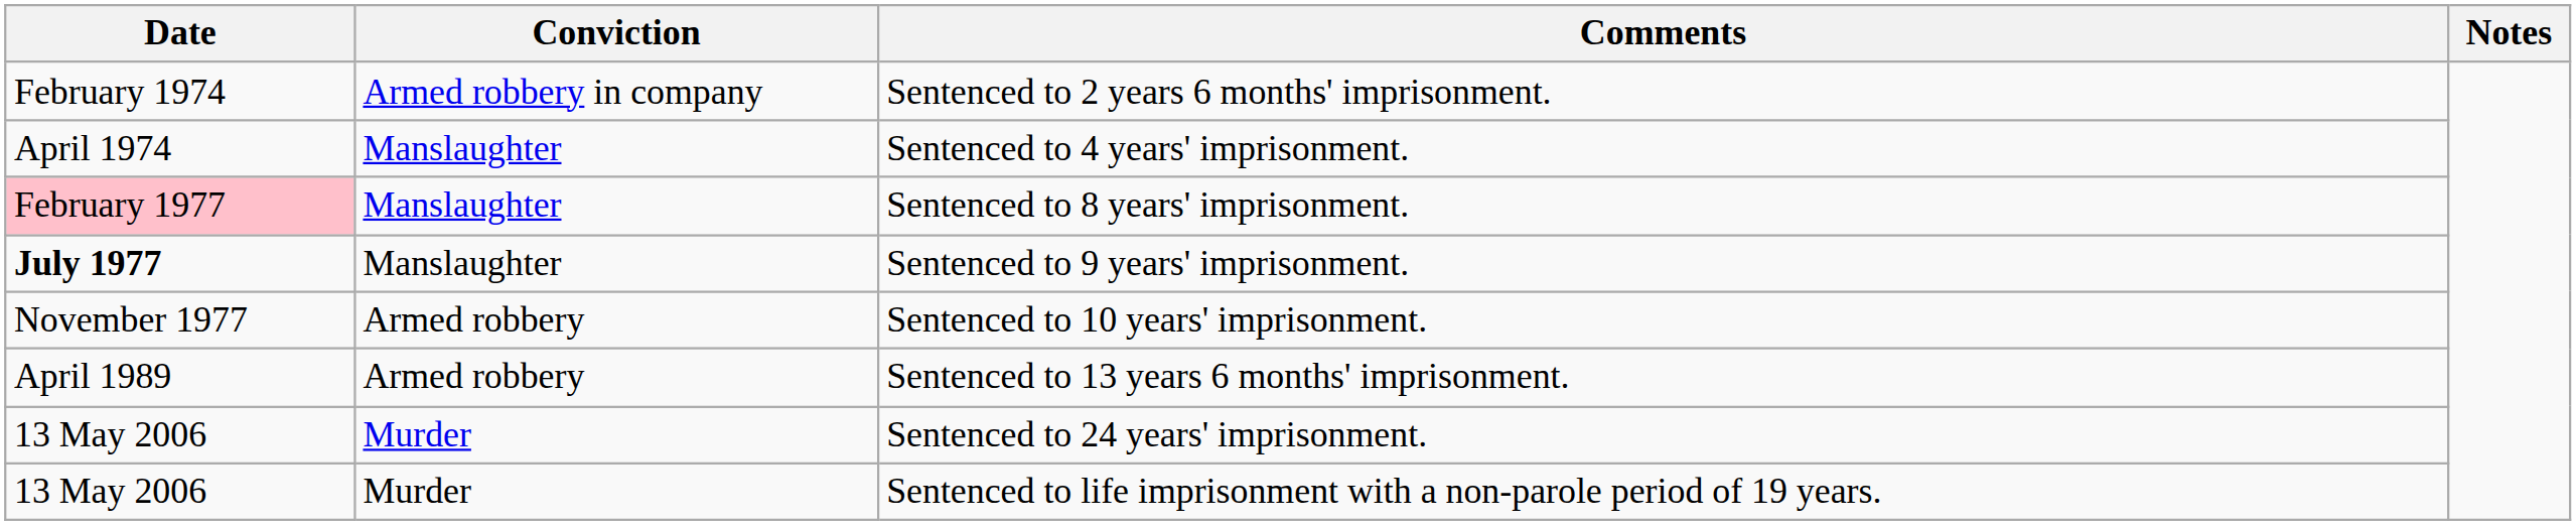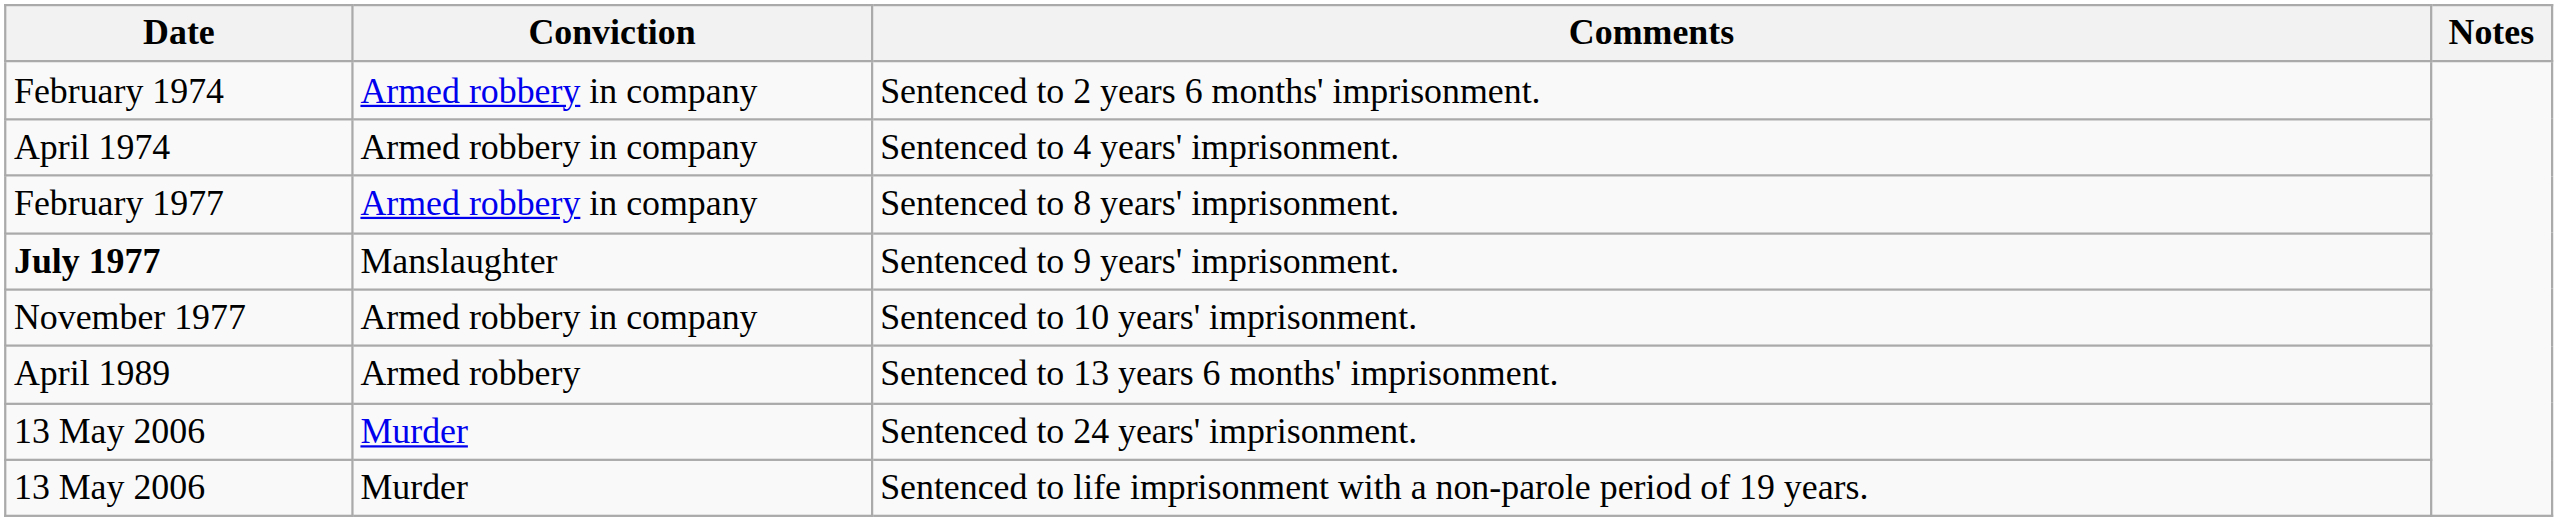 <table class="wikitable" style="margin:1em auto; width:90%;">
 <tr>
 <th width="10%">Date</th>
 <th width="15%">Conviction</th>
 <th width="45%">Comments</th>
 <th width="2%">Notes</th>
 </tr>
 <tr>
 <td>February 1974</td>
 <td><a href='#'>Armed robbery</a> in company</td>
 <td>Sentenced to 2 years 6 months' imprisonment.</td>
 <td rowspan=8></td>
 </tr>
 <tr>
 <td>April 1974</td>
-<td><a href='#'>Manslaughter</a></td>
+<td>Armed robbery in company</td>
 <td>Sentenced to 4 years' imprisonment.</td>
 </tr>
 <tr>
-<td style="background: pink;">February 1977</td>
-<td><a href='#'>Manslaughter</a></td>
+<td>February 1977</td>
+<td><a href='#'>Armed robbery</a> in company</td>
 <td>Sentenced to 8 years' imprisonment.</td>
 </tr>
 <tr>
 <td><strong>July 1977</strong></td>
 <td>Manslaughter</td>
 <td>Sentenced to 9 years' imprisonment.</td>
 </tr>
 <tr>
 <td>November 1977</td>
-<td>Armed robbery</td>
+<td>Armed robbery in company</td>
 <td>Sentenced to 10 years' imprisonment.</td>
 </tr>
 <tr>
 <td>April 1989</td>
 <td>Armed robbery</td>
 <td>Sentenced to 13 years 6 months' imprisonment.</td>
 </tr>
 <tr>
 <td>13 May 2006</td>
 <td><a href='#'>Murder</a></td>
 <td>Sentenced to 24 years' imprisonment.</td>
 </tr>
 <tr>
 <td>13 May 2006</td>
 <td>Murder</td>
 <td>Sentenced to life imprisonment with a non-parole period of 19 years.</td>
 </tr>
 </table>
